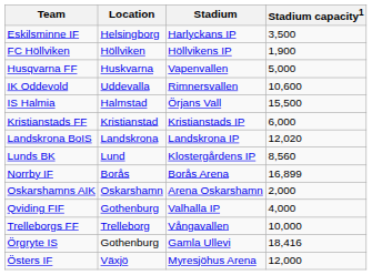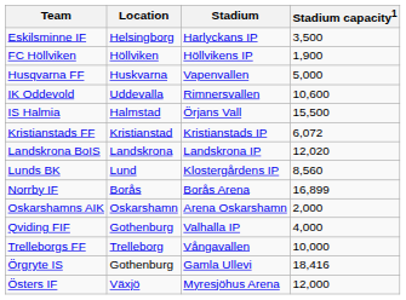 <table class="wikitable sortable" border="1">
 <tr>
 <th>Team</th>
 <th>Location</th>
 <th>Stadium</th>
 <th>Stadium capacity<sup>1</sup></th>
 </tr>
 <tr>
 <td><a href='#'>Eskilsminne IF</a></td>
 <td><a href='#'>Helsingborg</a></td>
 <td><a href='#'>Harlyckans IP</a></td>
 <td>3,500</td>
 </tr>
 <tr>
 <td><a href='#'>FC Höllviken</a></td>
 <td><a href='#'>Höllviken</a></td>
 <td><a href='#'>Höllvikens IP</a></td>
 <td>1,900</td>
 </tr>
 <tr>
 <td><a href='#'>Husqvarna FF</a></td>
 <td><a href='#'>Huskvarna</a></td>
 <td><a href='#'>Vapenvallen</a></td>
 <td>5,000</td>
 </tr>
 <tr>
 <td><a href='#'>IK Oddevold</a></td>
 <td><a href='#'>Uddevalla</a></td>
 <td><a href='#'>Rimnersvallen</a></td>
 <td>10,600</td>
 </tr>
 <tr>
 <td><a href='#'>IS Halmia</a></td>
 <td><a href='#'>Halmstad</a></td>
 <td><a href='#'>Örjans Vall</a></td>
 <td>15,500</td>
 </tr>
 <tr>
 <td><a href='#'>Kristianstads FF</a></td>
 <td><a href='#'>Kristianstad</a></td>
 <td><a href='#'>Kristianstads IP</a></td>
-<td>6,000</td>
+<td>6,072</td>
 </tr>
 <tr>
 <td><a href='#'>Landskrona BoIS</a></td>
 <td><a href='#'>Landskrona</a></td>
 <td><a href='#'>Landskrona IP</a></td>
 <td>12,020</td>
 </tr>
 <tr>
 <td><a href='#'>Lunds BK</a></td>
 <td><a href='#'>Lund</a></td>
 <td><a href='#'>Klostergårdens IP</a></td>
 <td>8,560</td>
 </tr>
 <tr>
 <td><a href='#'>Norrby IF</a></td>
 <td><a href='#'>Borås</a></td>
 <td><a href='#'>Borås Arena</a></td>
 <td>16,899</td>
 </tr>
 <tr>
 <td><a href='#'>Oskarshamns AIK</a></td>
 <td><a href='#'>Oskarshamn</a></td>
 <td><a href='#'>Arena Oskarshamn</a></td>
 <td>2,000</td>
 </tr>
 <tr>
 <td><a href='#'>Qviding FIF</a></td>
 <td><a href='#'>Gothenburg</a></td>
 <td><a href='#'>Valhalla IP</a></td>
 <td>4,000</td>
 </tr>
 <tr>
 <td><a href='#'>Trelleborgs FF</a></td>
 <td><a href='#'>Trelleborg</a></td>
 <td><a href='#'>Vångavallen</a></td>
 <td>10,000</td>
 </tr>
 <tr>
 <td><a href='#'>Örgryte IS</a></td>
 <td>Gothenburg</td>
 <td><a href='#'>Gamla Ullevi</a></td>
 <td>18,416</td>
 </tr>
 <tr>
 <td><a href='#'>Östers IF</a></td>
 <td><a href='#'>Växjö</a></td>
 <td><a href='#'>Myresjöhus Arena</a></td>
 <td>12,000</td>
 </tr>
 </table>
